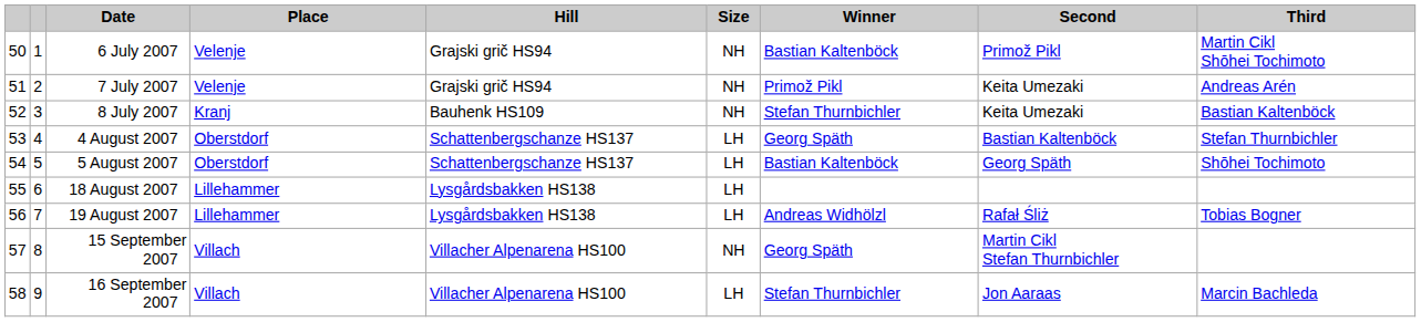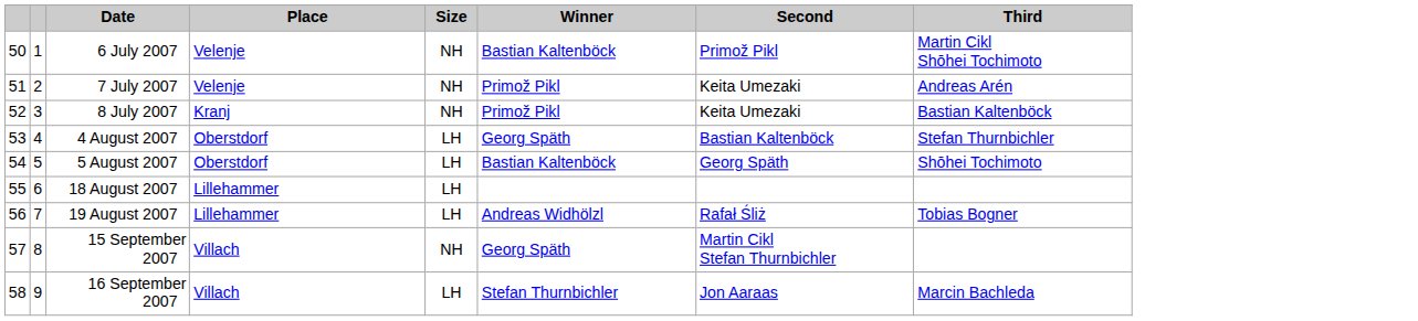 <table class="wikitable plainrowheaders" style="background:#fff; font-size:86%; line-height:16px; border:grey solid 1px; border-collapse:collapse;">
 <tr style="background:#ccc; text-align:center;">
 <th scope="col" style="background:#ccc; width=20 px;"></th>
 <th scope="col" style="background:#ccc; width=30 px;"></th>
 <th scope="col" style="background:#ccc; width:120px;">Date</th>
 <th scope="col" style="background:#ccc; width:200px;">Place</th>
-<th scope="col" style="background:#ccc; width:240px;">Hill</th>
 <th scope="col" style="background:#ccc; width:40px;">Size</th>
 <th scope="col" style="background:#ccc; width:185px;">Winner</th>
 <th scope="col" style="background:#ccc; width:185px;">Second</th>
 <th scope="col" style="background:#ccc; width:185px;">Third</th>
 </tr>
 <tr>
 <td align=center>50</td>
 <td align=center>1</td>
 <td align=right>6 July 2007  </td>
 <td> <a href='#'>Velenje</a></td>
-<td>Grajski grič HS94</td>
 <td align=center>NH</td>
 <td> <a href='#'>Bastian Kaltenböck</a></td>
 <td> <a href='#'>Primož Pikl</a></td>
 <td> <a href='#'>Martin Cikl</a><br> <a href='#'>Shōhei Tochimoto</a></td>
 </tr>
 <tr>
 <td align=center>51</td>
 <td align=center>2</td>
 <td align=right>7 July 2007  </td>
 <td> <a href='#'>Velenje</a></td>
-<td>Grajski grič HS94</td>
 <td align=center>NH</td>
 <td> <a href='#'>Primož Pikl</a></td>
 <td> Keita Umezaki</td>
 <td> <a href='#'>Andreas Arén</a></td>
 </tr>
 <tr>
 <td align=center>52</td>
 <td align=center>3</td>
 <td align=right>8 July 2007  </td>
 <td> <a href='#'>Kranj</a></td>
-<td>Bauhenk HS109</td>
 <td align=center>NH</td>
-<td> <a href='#'>Stefan Thurnbichler</a></td>
+<td> <a href='#'>Primož Pikl</a></td>
 <td> Keita Umezaki</td>
 <td> <a href='#'>Bastian Kaltenböck</a></td>
 </tr>
 <tr>
 <td align=center>53</td>
 <td align=center>4</td>
 <td align=right>4 August 2007  </td>
 <td> <a href='#'>Oberstdorf</a></td>
-<td><a href='#'>Schattenbergschanze</a> HS137</td>
 <td align=center>LH</td>
 <td> <a href='#'>Georg Späth</a></td>
 <td> <a href='#'>Bastian Kaltenböck</a></td>
 <td> <a href='#'>Stefan Thurnbichler</a></td>
 </tr>
 <tr>
 <td align=center>54</td>
 <td align=center>5</td>
 <td align=right>5 August 2007  </td>
 <td> <a href='#'>Oberstdorf</a></td>
-<td><a href='#'>Schattenbergschanze</a> HS137</td>
 <td align=center>LH</td>
 <td> <a href='#'>Bastian Kaltenböck</a></td>
 <td> <a href='#'>Georg Späth</a></td>
 <td> <a href='#'>Shōhei Tochimoto</a></td>
 </tr>
 <tr>
 <td align=center>55</td>
 <td align=center>6</td>
 <td align=right>18 August 2007  </td>
 <td> <a href='#'>Lillehammer</a></td>
-<td><a href='#'>Lysgårdsbakken</a> HS138</td>
 <td align=center>LH</td>
 <td></td>
 <td></td>
 <td></td>
 </tr>
 <tr>
 <td align=center>56</td>
 <td align=center>7</td>
 <td align=right>19 August 2007  </td>
 <td> <a href='#'>Lillehammer</a></td>
-<td><a href='#'>Lysgårdsbakken</a> HS138</td>
 <td align=center>LH</td>
 <td> <a href='#'>Andreas Widhölzl</a></td>
 <td> <a href='#'>Rafał Śliż</a></td>
 <td> <a href='#'>Tobias Bogner</a></td>
 </tr>
 <tr>
 <td align=center>57</td>
 <td align=center>8</td>
 <td align=right>15 September 2007  </td>
 <td> <a href='#'>Villach</a></td>
-<td><a href='#'>Villacher Alpenarena</a> HS100</td>
 <td align=center>NH</td>
 <td> <a href='#'>Georg Späth</a></td>
 <td> <a href='#'>Martin Cikl</a><br> <a href='#'>Stefan Thurnbichler</a></td>
 <td></td>
 </tr>
 <tr>
 <td align=center>58</td>
 <td align=center>9</td>
 <td align=right>16 September 2007  </td>
 <td> <a href='#'>Villach</a></td>
-<td><a href='#'>Villacher Alpenarena</a> HS100</td>
 <td align=center>LH</td>
 <td> <a href='#'>Stefan Thurnbichler</a></td>
 <td> <a href='#'>Jon Aaraas</a></td>
 <td> <a href='#'>Marcin Bachleda</a></td>
 </tr>
 </table>
